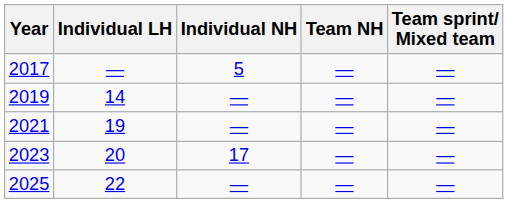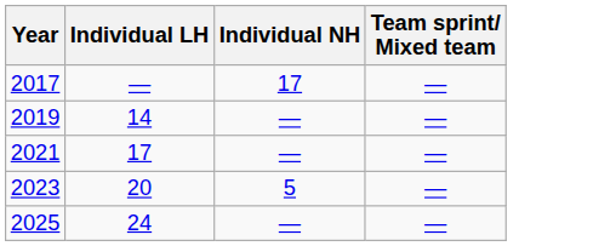 <table class="wikitable" "text-align:center;">
 <tr>
 <th>Year</th>
 <th>Individual LH</th>
 <th>Individual NH</th>
-<th>Team NH</th>
 <th>Team sprint/<br>Mixed team</th>
 </tr>
 <tr align=center>
 <td><a href='#'>2017</a></td>
 <td><a href='#'>—</a></td>
-<td><a href='#'>5</a></td>
-<td><a href='#'>—</a></td>
+<td><a href='#'>17</a></td>
 <td><a href='#'>—</a></td>
 </tr>
 <tr align=center>
 <td><a href='#'>2019</a></td>
 <td><a href='#'>14</a></td>
 <td><a href='#'>—</a></td>
 <td><a href='#'>—</a></td>
-<td><a href='#'>—</a></td>
 </tr>
 <tr align=center>
 <td><a href='#'>2021</a></td>
-<td><a href='#'>19</a></td>
-<td><a href='#'>—</a></td>
+<td><a href='#'>17</a></td>
 <td><a href='#'>—</a></td>
 <td><a href='#'>—</a></td>
 </tr>
 <tr align=center>
 <td><a href='#'>2023</a></td>
 <td><a href='#'>20</a></td>
-<td><a href='#'>17</a></td>
-<td><a href='#'>—</a></td>
+<td><a href='#'>5</a></td>
 <td><a href='#'>—</a></td>
 </tr>
 <tr align=center>
 <td><a href='#'>2025</a></td>
-<td><a href='#'>22</a></td>
-<td><a href='#'>—</a></td>
+<td><a href='#'>24</a></td>
 <td><a href='#'>—</a></td>
 <td><a href='#'>—</a></td>
 </tr>
 </table>
